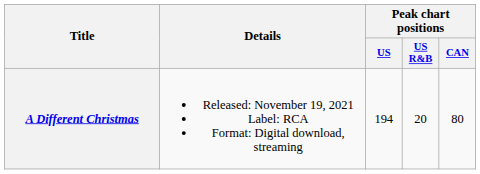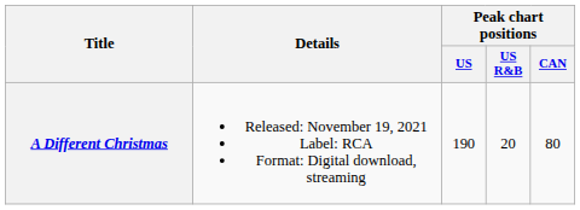 <table class="wikitable plainrowheaders" style="text-align:center;">
 <tr>
 <th scope="col" rowspan="2" style="width:12em;">Title</th>
 <th scope="col" rowspan="2" style="width:16em;">Details</th>
 <th scope="col" colspan="3">Peak chart positions</th>
 </tr>
 <tr>
 <th scope="col" style="width:3em;font-size:85%;"><a href='#'>US</a><br></th>
 <th scope="col" style="width:3em;font-size:85%;"><a href='#'>US<br>R&B</a><br></th>
 <th scope="col" style="width:3em;font-size:85%;"><a href='#'>CAN</a><br></th>
 </tr>
 <tr>
 <th scope="row"><em><a href='#'>A Different Christmas</a></em></th>
 <td><br><ul><li>Released: November 19, 2021</li><li>Label: RCA</li><li>Format: Digital download, streaming</li></ul></td>
-<td>194</td>
+<td>190</td>
 <td>20</td>
 <td>80</td>
 </tr>
 </table>
